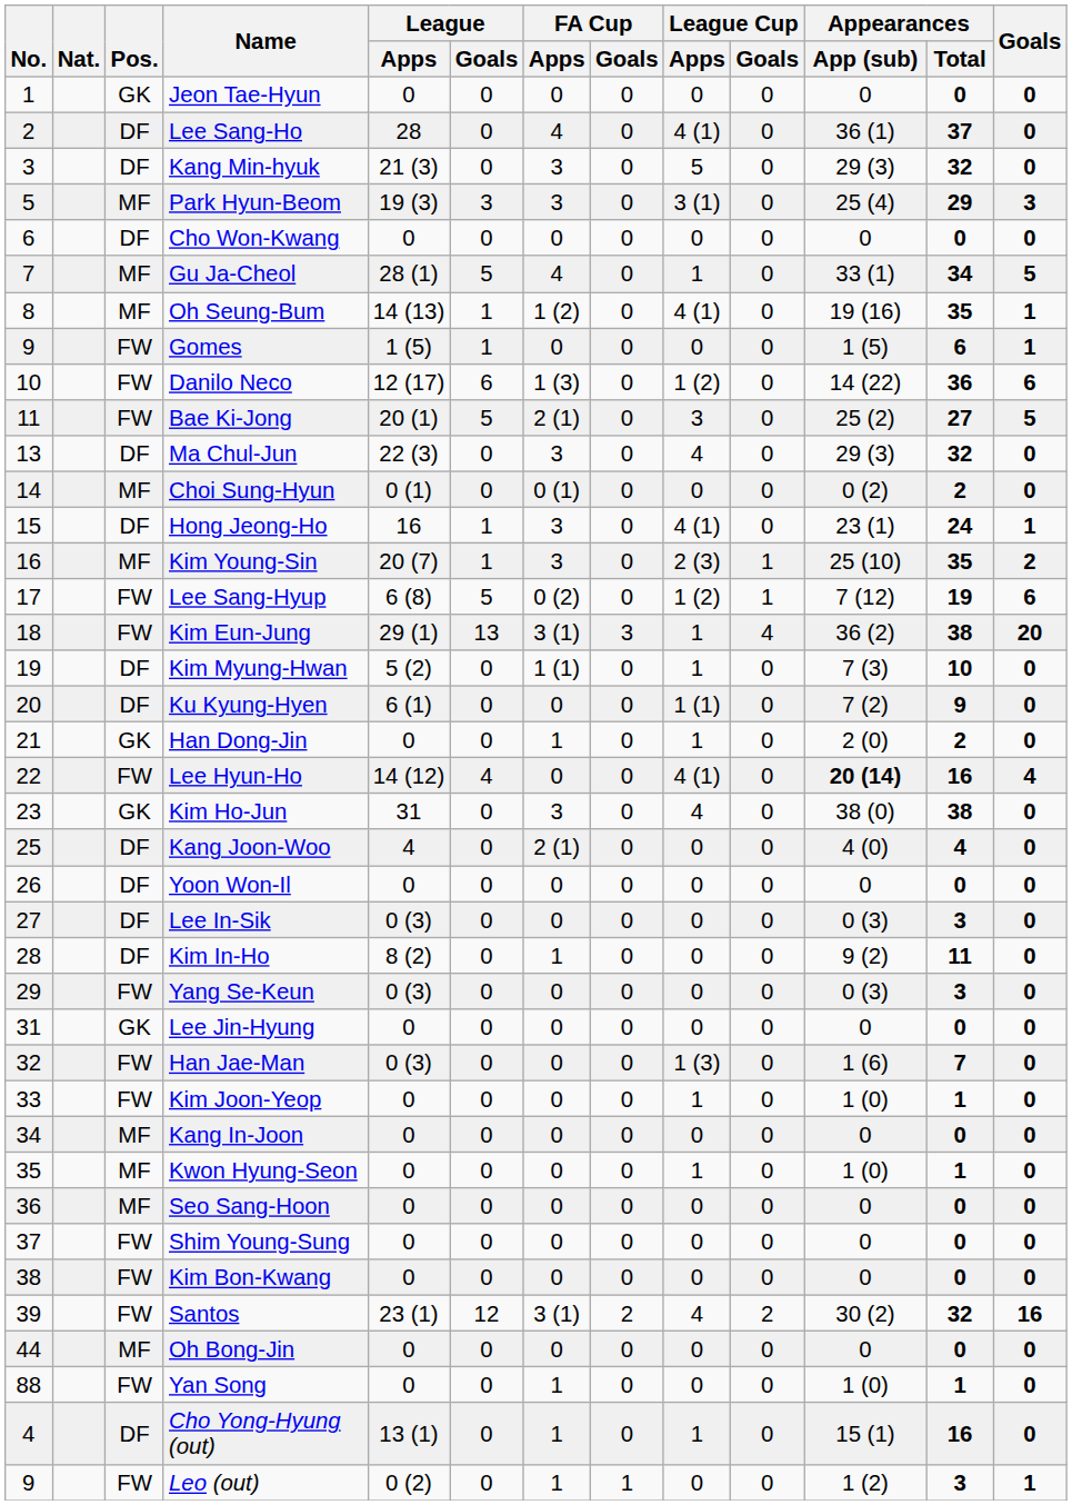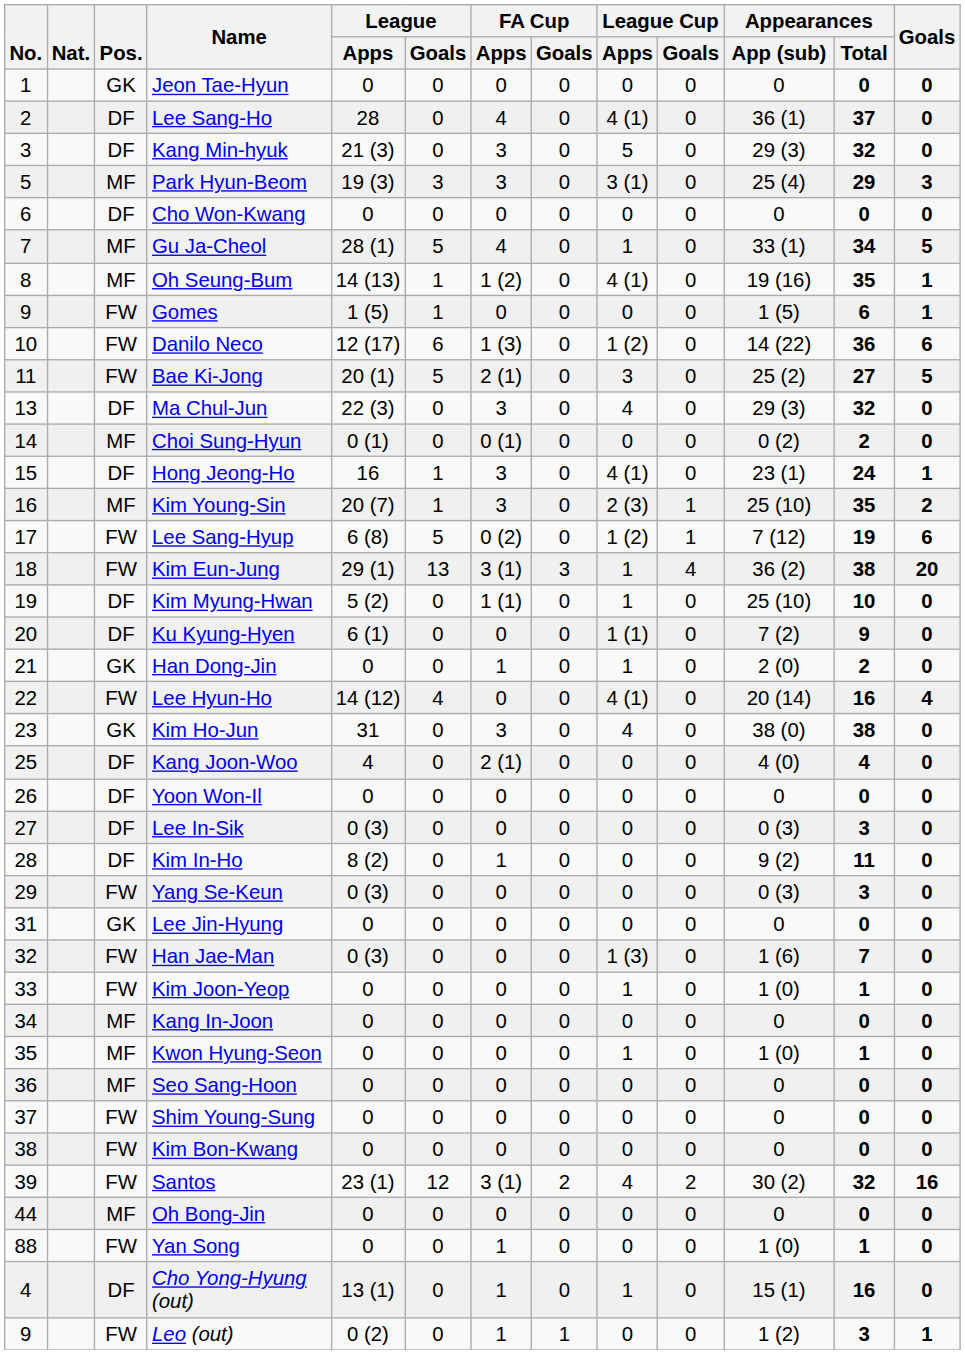 <table class="wikitable" style="font-size: 95%; text-align: center;">
 <tr>
 <th rowspan="2" valign="bottom">No.</th>
 <th rowspan="2" valign="bottom">Nat.</th>
 <th rowspan="2" valign="bottom">Pos.</th>
 <th rowspan="2" width="130">Name</th>
 <th colspan="2" width="80">League</th>
 <th colspan="2" width="80">FA Cup</th>
 <th colspan="2" width="80">League Cup</th>
 <th colspan="2" width="120">Appearances</th>
 <th rowspan="2" width="40">Goals</th>
 </tr>
 <tr>
 <th>Apps</th>
 <th>Goals</th>
 <th>Apps</th>
 <th>Goals</th>
 <th>Apps</th>
 <th>Goals</th>
 <th>App (sub)</th>
 <th>Total</th>
 </tr>
 <tr>
 <td>1</td>
 <td></td>
 <td>GK</td>
 <td align="left"><a href='#'>Jeon Tae-Hyun</a></td>
 <td>0</td>
 <td>0</td>
 <td>0</td>
 <td>0</td>
 <td>0</td>
 <td>0</td>
 <td>0</td>
 <td><strong>0</strong></td>
 <td><strong>0</strong></td>
 </tr>
 <tr bgcolor=#F0F0F0>
 <td>2</td>
 <td></td>
 <td>DF</td>
 <td align="left"><a href='#'>Lee Sang-Ho</a></td>
 <td>28</td>
 <td>0</td>
 <td>4</td>
 <td>0</td>
 <td>4 (1)</td>
 <td>0</td>
 <td>36 (1)</td>
 <td><strong>37</strong></td>
 <td><strong>0</strong></td>
 </tr>
 <tr>
 <td>3</td>
 <td></td>
 <td>DF</td>
 <td align="left"><a href='#'>Kang Min-hyuk</a></td>
 <td>21 (3)</td>
 <td>0</td>
 <td>3</td>
 <td>0</td>
 <td>5</td>
 <td>0</td>
 <td>29 (3)</td>
 <td><strong>32</strong></td>
 <td><strong>0</strong></td>
 </tr>
 <tr bgcolor=#F0F0F0>
 <td>5</td>
 <td></td>
 <td>MF</td>
 <td align="left"><a href='#'>Park Hyun-Beom</a></td>
 <td>19 (3)</td>
 <td>3</td>
 <td>3</td>
 <td>0</td>
 <td>3 (1)</td>
 <td>0</td>
 <td>25 (4)</td>
 <td><strong>29</strong></td>
 <td><strong>3</strong></td>
 </tr>
 <tr>
 <td>6</td>
 <td></td>
 <td>DF</td>
 <td align="left"><a href='#'>Cho Won-Kwang</a></td>
 <td>0</td>
 <td>0</td>
 <td>0</td>
 <td>0</td>
 <td>0</td>
 <td>0</td>
 <td>0</td>
 <td><strong>0</strong></td>
 <td><strong>0</strong></td>
 </tr>
 <tr bgcolor=#F0F0F0>
 <td>7</td>
 <td></td>
 <td>MF</td>
 <td align="left"><a href='#'>Gu Ja-Cheol</a></td>
 <td>28 (1)</td>
 <td>5</td>
 <td>4</td>
 <td>0</td>
 <td>1</td>
 <td>0</td>
 <td>33 (1)</td>
 <td><strong>34</strong></td>
 <td><strong>5</strong></td>
 </tr>
 <tr>
 <td>8</td>
 <td></td>
 <td>MF</td>
 <td align="left"><a href='#'>Oh Seung-Bum</a></td>
 <td>14 (13)</td>
 <td>1</td>
 <td>1 (2)</td>
 <td>0</td>
 <td>4 (1)</td>
 <td>0</td>
 <td>19 (16)</td>
 <td><strong>35</strong></td>
 <td><strong>1</strong></td>
 </tr>
 <tr bgcolor=#F0F0F0>
 <td>9</td>
 <td></td>
 <td>FW</td>
 <td align="left"><a href='#'>Gomes</a></td>
 <td>1 (5)</td>
 <td>1</td>
 <td>0</td>
 <td>0</td>
 <td>0</td>
 <td>0</td>
 <td>1 (5)</td>
 <td><strong>6</strong></td>
 <td><strong>1</strong></td>
 </tr>
 <tr>
 <td>10</td>
 <td></td>
 <td>FW</td>
 <td align="left"><a href='#'>Danilo Neco</a></td>
 <td>12 (17)</td>
 <td>6</td>
 <td>1 (3)</td>
 <td>0</td>
 <td>1 (2)</td>
 <td>0</td>
 <td>14 (22)</td>
 <td><strong>36</strong></td>
 <td><strong>6</strong></td>
 </tr>
 <tr bgcolor=#F0F0F0>
 <td>11</td>
 <td></td>
 <td>FW</td>
 <td align="left"><a href='#'>Bae Ki-Jong</a></td>
 <td>20 (1)</td>
 <td>5</td>
 <td>2 (1)</td>
 <td>0</td>
 <td>3</td>
 <td>0</td>
 <td>25 (2)</td>
 <td><strong>27</strong></td>
 <td><strong>5</strong></td>
 </tr>
 <tr>
 <td>13</td>
 <td></td>
 <td>DF</td>
 <td align="left"><a href='#'>Ma Chul-Jun</a></td>
 <td>22 (3)</td>
 <td>0</td>
 <td>3</td>
 <td>0</td>
 <td>4</td>
 <td>0</td>
 <td>29 (3)</td>
 <td><strong>32</strong></td>
 <td><strong>0</strong></td>
 </tr>
 <tr bgcolor=#F0F0F0>
 <td>14</td>
 <td></td>
 <td>MF</td>
 <td align="left"><a href='#'>Choi Sung-Hyun</a></td>
 <td>0 (1)</td>
 <td>0</td>
 <td>0 (1)</td>
 <td>0</td>
 <td>0</td>
 <td>0</td>
 <td>0 (2)</td>
 <td><strong>2</strong></td>
 <td><strong>0</strong></td>
 </tr>
 <tr>
 <td>15</td>
 <td></td>
 <td>DF</td>
 <td align="left"><a href='#'>Hong Jeong-Ho</a></td>
 <td>16</td>
 <td>1</td>
 <td>3</td>
 <td>0</td>
 <td>4 (1)</td>
 <td>0</td>
 <td>23 (1)</td>
 <td><strong>24</strong></td>
 <td><strong>1</strong></td>
 </tr>
 <tr bgcolor=#F0F0F0>
 <td>16</td>
 <td></td>
 <td>MF</td>
 <td align="left"><a href='#'>Kim Young-Sin</a></td>
 <td>20 (7)</td>
 <td>1</td>
 <td>3</td>
 <td>0</td>
 <td>2 (3)</td>
 <td>1</td>
 <td>25 (10)</td>
 <td><strong>35</strong></td>
 <td><strong>2</strong></td>
 </tr>
 <tr>
 <td>17</td>
 <td></td>
 <td>FW</td>
 <td align="left"><a href='#'>Lee Sang-Hyup</a></td>
 <td>6 (8)</td>
 <td>5</td>
 <td>0 (2)</td>
 <td>0</td>
 <td>1 (2)</td>
 <td>1</td>
 <td>7 (12)</td>
 <td><strong>19</strong></td>
 <td><strong>6</strong></td>
 </tr>
 <tr bgcolor=#F0F0F0>
 <td>18</td>
 <td></td>
 <td>FW</td>
 <td align="left"><a href='#'>Kim Eun-Jung</a></td>
 <td>29 (1)</td>
 <td>13</td>
 <td>3 (1)</td>
 <td>3</td>
 <td>1</td>
 <td>4</td>
 <td>36 (2)</td>
 <td><strong>38</strong></td>
 <td><strong>20</strong></td>
 </tr>
 <tr>
 <td>19</td>
 <td></td>
 <td>DF</td>
 <td align="left"><a href='#'>Kim Myung-Hwan</a></td>
 <td>5 (2)</td>
 <td>0</td>
 <td>1 (1)</td>
 <td>0</td>
 <td>1</td>
 <td>0</td>
-<td>7 (3)</td>
+<td>25 (10)</td>
 <td><strong>10</strong></td>
 <td><strong>0</strong></td>
 </tr>
 <tr bgcolor=#F0F0F0>
 <td>20</td>
 <td></td>
 <td>DF</td>
 <td align="left"><a href='#'>Ku Kyung-Hyen</a></td>
 <td>6 (1)</td>
 <td>0</td>
 <td>0</td>
 <td>0</td>
 <td>1 (1)</td>
 <td>0</td>
 <td>7 (2)</td>
 <td><strong>9</strong></td>
 <td><strong>0</strong></td>
 </tr>
 <tr>
 <td>21</td>
 <td></td>
 <td>GK</td>
 <td align="left"><a href='#'>Han Dong-Jin</a></td>
 <td>0</td>
 <td>0</td>
 <td>1</td>
 <td>0</td>
 <td>1</td>
 <td>0</td>
 <td>2 (0)</td>
 <td><strong>2</strong></td>
 <td><strong>0</strong></td>
 </tr>
 <tr bgcolor=#F0F0F0>
 <td>22</td>
 <td></td>
 <td>FW</td>
 <td align="left"><a href='#'>Lee Hyun-Ho</a></td>
 <td>14 (12)</td>
 <td>4</td>
 <td>0</td>
 <td>0</td>
 <td>4 (1)</td>
 <td>0</td>
-<td><strong>20 (14)</strong></td>
+<td>20 (14)</td>
 <td><strong>16</strong></td>
 <td><strong>4</strong></td>
 </tr>
 <tr>
 <td>23</td>
 <td></td>
 <td>GK</td>
 <td align="left"><a href='#'>Kim Ho-Jun</a></td>
 <td>31</td>
 <td>0</td>
 <td>3</td>
 <td>0</td>
 <td>4</td>
 <td>0</td>
 <td>38 (0)</td>
 <td><strong>38</strong></td>
 <td><strong>0</strong></td>
 </tr>
 <tr bgcolor=#F0F0F0>
 <td>25</td>
 <td></td>
 <td>DF</td>
 <td align="left"><a href='#'>Kang Joon-Woo</a></td>
 <td>4</td>
 <td>0</td>
 <td>2 (1)</td>
 <td>0</td>
 <td>0</td>
 <td>0</td>
 <td>4 (0)</td>
 <td><strong>4</strong></td>
 <td><strong>0</strong></td>
 </tr>
 <tr>
 <td>26</td>
 <td></td>
 <td>DF</td>
 <td align="left"><a href='#'>Yoon Won-Il</a></td>
 <td>0</td>
 <td>0</td>
 <td>0</td>
 <td>0</td>
 <td>0</td>
 <td>0</td>
 <td>0</td>
 <td><strong>0</strong></td>
 <td><strong>0</strong></td>
 </tr>
 <tr bgcolor=#F0F0F0>
 <td>27</td>
 <td></td>
 <td>DF</td>
 <td align="left"><a href='#'>Lee In-Sik</a></td>
 <td>0 (3)</td>
 <td>0</td>
 <td>0</td>
 <td>0</td>
 <td>0</td>
 <td>0</td>
 <td>0 (3)</td>
 <td><strong>3</strong></td>
 <td><strong>0</strong></td>
 </tr>
 <tr>
 <td>28</td>
 <td></td>
 <td>DF</td>
 <td align="left"><a href='#'>Kim In-Ho</a></td>
 <td>8 (2)</td>
 <td>0</td>
 <td>1</td>
 <td>0</td>
 <td>0</td>
 <td>0</td>
 <td>9 (2)</td>
 <td><strong>11</strong></td>
 <td><strong>0</strong></td>
 </tr>
 <tr bgcolor=#F0F0F0>
 <td>29</td>
 <td></td>
 <td>FW</td>
 <td align="left"><a href='#'>Yang Se-Keun</a></td>
 <td>0 (3)</td>
 <td>0</td>
 <td>0</td>
 <td>0</td>
 <td>0</td>
 <td>0</td>
 <td>0 (3)</td>
 <td><strong>3</strong></td>
 <td><strong>0</strong></td>
 </tr>
 <tr>
 <td>31</td>
 <td></td>
 <td>GK</td>
 <td align="left"><a href='#'>Lee Jin-Hyung</a></td>
 <td>0</td>
 <td>0</td>
 <td>0</td>
 <td>0</td>
 <td>0</td>
 <td>0</td>
 <td>0</td>
 <td><strong>0</strong></td>
 <td><strong>0</strong></td>
 </tr>
 <tr bgcolor=#F0F0F0>
 <td>32</td>
 <td></td>
 <td>FW</td>
 <td align="left"><a href='#'>Han Jae-Man</a></td>
 <td>0 (3)</td>
 <td>0</td>
 <td>0</td>
 <td>0</td>
 <td>1 (3)</td>
 <td>0</td>
 <td>1 (6)</td>
 <td><strong>7</strong></td>
 <td><strong>0</strong></td>
 </tr>
 <tr>
 <td>33</td>
 <td></td>
 <td>FW</td>
 <td align="left"><a href='#'>Kim Joon-Yeop</a></td>
 <td>0</td>
 <td>0</td>
 <td>0</td>
 <td>0</td>
 <td>1</td>
 <td>0</td>
 <td>1 (0)</td>
 <td><strong>1</strong></td>
 <td><strong>0</strong></td>
 </tr>
 <tr bgcolor=#F0F0F0>
 <td>34</td>
 <td></td>
 <td>MF</td>
 <td align="left"><a href='#'>Kang In-Joon</a></td>
 <td>0</td>
 <td>0</td>
 <td>0</td>
 <td>0</td>
 <td>0</td>
 <td>0</td>
 <td>0</td>
 <td><strong>0</strong></td>
 <td><strong>0</strong></td>
 </tr>
 <tr>
 <td>35</td>
 <td></td>
 <td>MF</td>
 <td align="left"><a href='#'>Kwon Hyung-Seon</a></td>
 <td>0</td>
 <td>0</td>
 <td>0</td>
 <td>0</td>
 <td>1</td>
 <td>0</td>
 <td>1 (0)</td>
 <td><strong>1</strong></td>
 <td><strong>0</strong></td>
 </tr>
 <tr bgcolor=#F0F0F0>
 <td>36</td>
 <td></td>
 <td>MF</td>
 <td align="left"><a href='#'>Seo Sang-Hoon</a></td>
 <td>0</td>
 <td>0</td>
 <td>0</td>
 <td>0</td>
 <td>0</td>
 <td>0</td>
 <td>0</td>
 <td><strong>0</strong></td>
 <td><strong>0</strong></td>
 </tr>
 <tr>
 <td>37</td>
 <td></td>
 <td>FW</td>
 <td align="left"><a href='#'>Shim Young-Sung</a></td>
 <td>0</td>
 <td>0</td>
 <td>0</td>
 <td>0</td>
 <td>0</td>
 <td>0</td>
 <td>0</td>
 <td><strong>0</strong></td>
 <td><strong>0</strong></td>
 </tr>
 <tr bgcolor=#F0F0F0>
 <td>38</td>
 <td></td>
 <td>FW</td>
 <td align="left"><a href='#'>Kim Bon-Kwang</a></td>
 <td>0</td>
 <td>0</td>
 <td>0</td>
 <td>0</td>
 <td>0</td>
 <td>0</td>
 <td>0</td>
 <td><strong>0</strong></td>
 <td><strong>0</strong></td>
 </tr>
 <tr>
 <td>39</td>
 <td></td>
 <td>FW</td>
 <td align="left"><a href='#'>Santos</a></td>
 <td>23 (1)</td>
 <td>12</td>
 <td>3 (1)</td>
 <td>2</td>
 <td>4</td>
 <td>2</td>
 <td>30 (2)</td>
 <td><strong>32</strong></td>
 <td><strong>16</strong></td>
 </tr>
 <tr bgcolor=#F0F0F0>
 <td>44</td>
 <td></td>
 <td>MF</td>
 <td align="left"><a href='#'>Oh Bong-Jin</a></td>
 <td>0</td>
 <td>0</td>
 <td>0</td>
 <td>0</td>
 <td>0</td>
 <td>0</td>
 <td>0</td>
 <td><strong>0</strong></td>
 <td><strong>0</strong></td>
 </tr>
 <tr>
 <td>88</td>
 <td></td>
 <td>FW</td>
 <td align="left"><a href='#'>Yan Song</a></td>
 <td>0</td>
 <td>0</td>
 <td>1</td>
 <td>0</td>
 <td>0</td>
 <td>0</td>
 <td>1 (0)</td>
 <td><strong>1</strong></td>
 <td><strong>0</strong></td>
 </tr>
 <tr bgcolor=#F0F0F0>
 <td>4</td>
 <td></td>
 <td>DF</td>
 <td align="left"><em><a href='#'>Cho Yong-Hyung</a> (out)</em></td>
 <td>13 (1)</td>
 <td>0</td>
 <td>1</td>
 <td>0</td>
 <td>1</td>
 <td>0</td>
 <td>15 (1)</td>
 <td><strong>16</strong></td>
 <td><strong>0</strong></td>
 </tr>
 <tr>
 <td>9</td>
 <td></td>
 <td>FW</td>
 <td align="left"><em><a href='#'>Leo</a> (out)</em></td>
 <td>0 (2)</td>
 <td>0</td>
 <td>1</td>
 <td>1</td>
 <td>0</td>
 <td>0</td>
 <td>1 (2)</td>
 <td><strong>3</strong></td>
 <td><strong>1</strong></td>
 </tr>
 </table>
